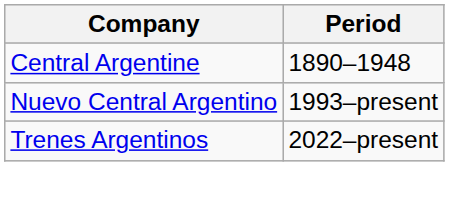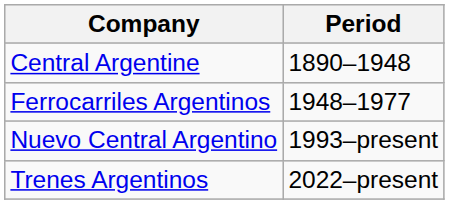 <table class= "wikitable">
 <tr>
 <th>Company</th>
 <th>Period</th>
 </tr>
 <tr>
 <td> <a href='#'>Central Argentine</a></td>
 <td>1890–1948</td>
 </tr>
 <tr>
+<td> <a href='#'>Ferrocarriles Argentinos</a></td>
+<td>1948–1977</td>
+</tr>
+<tr>
 <td> <a href='#'>Nuevo Central Argentino</a> </td>
 <td>1993–present</td>
 </tr>
 <tr>
 <td> <a href='#'>Trenes Argentinos</a> </td>
 <td>2022–present</td>
 </tr>
 </table>
